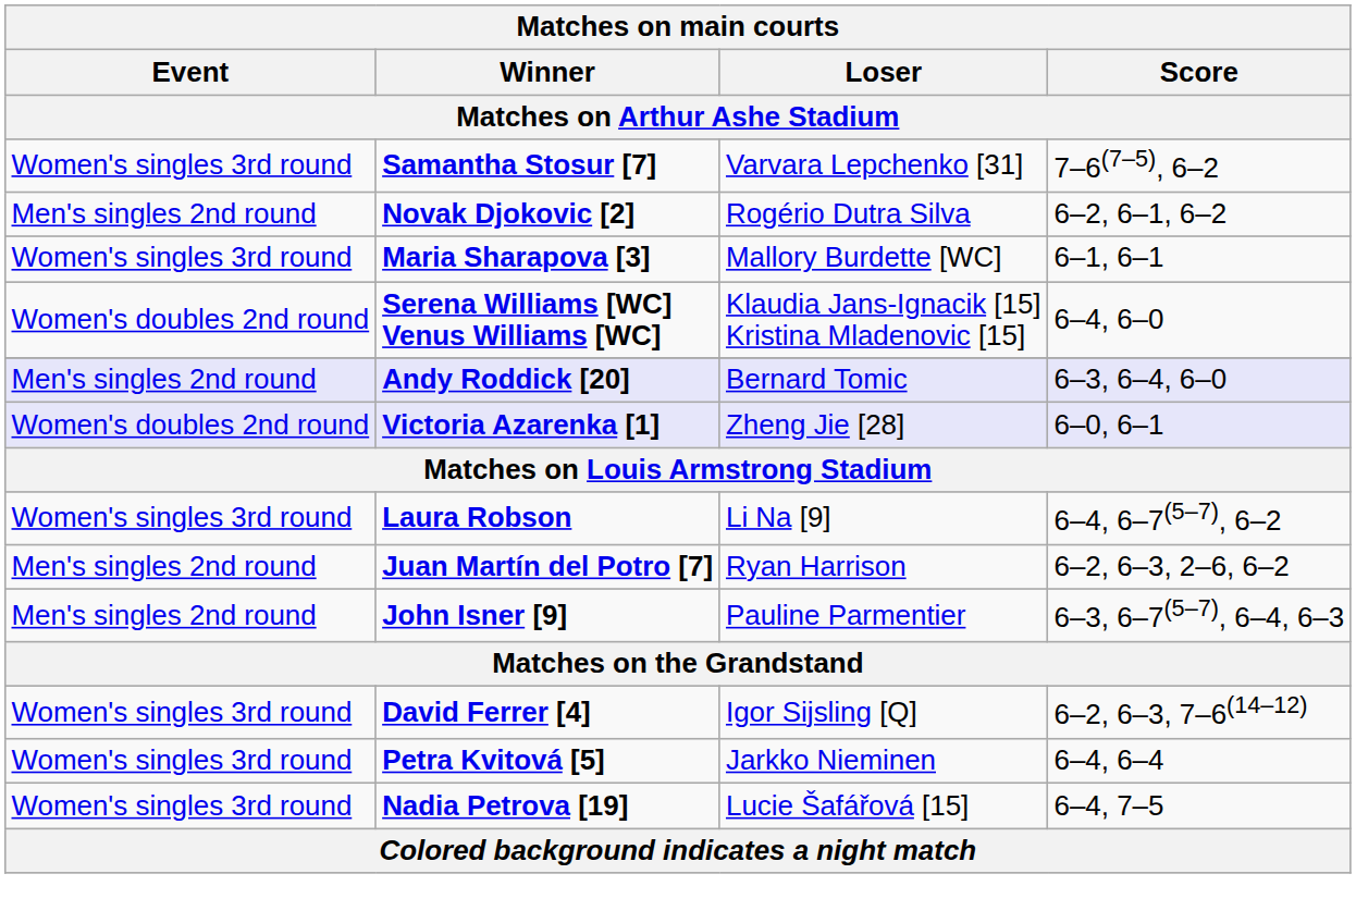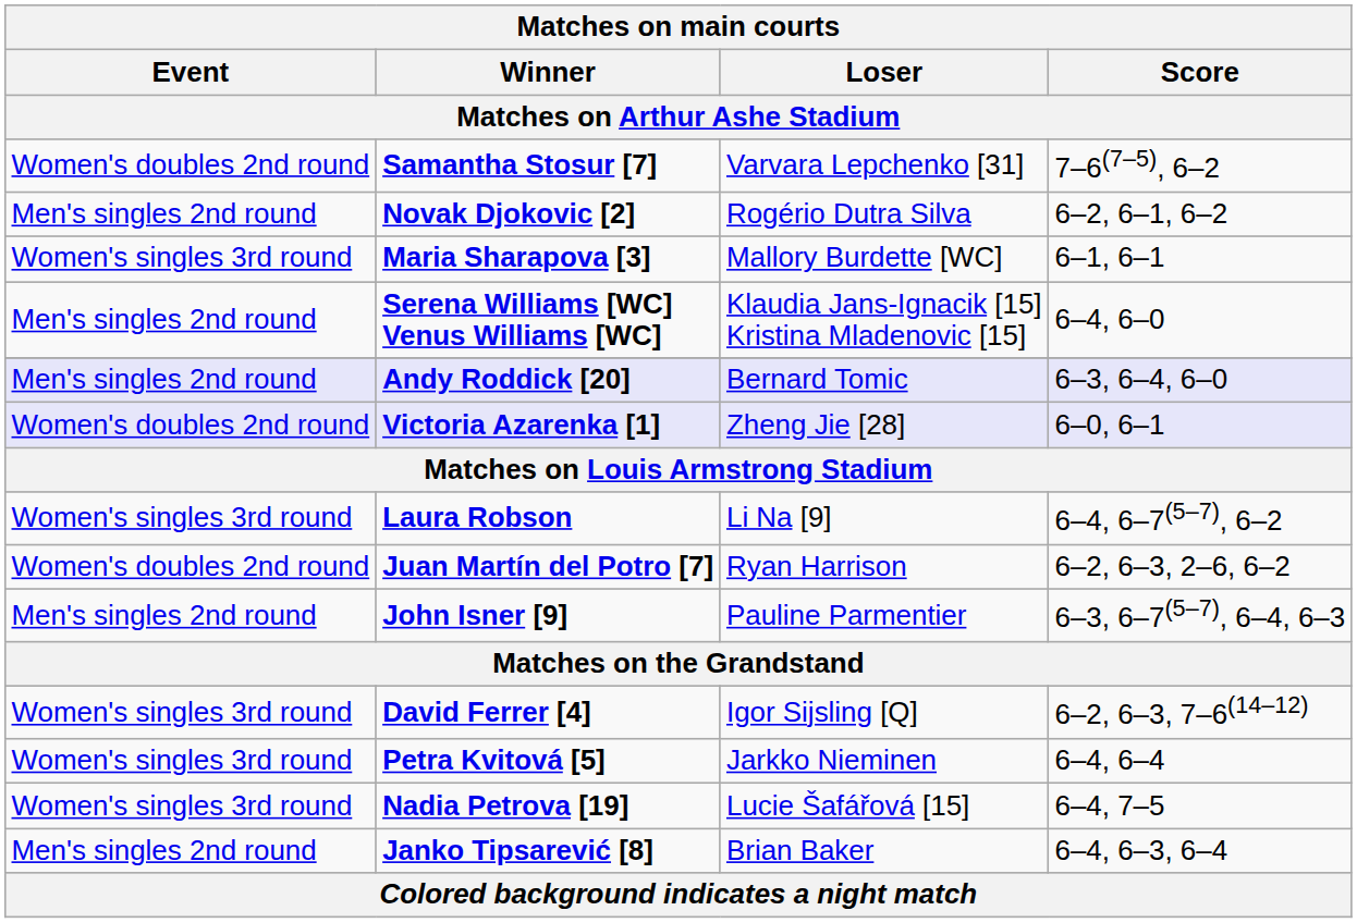 <table class="wikitable collapsible uncollapsed" style=margin:auto>
 <tr>
 <th colspan=4><strong>Matches on main courts</strong></th>
 </tr>
 <tr>
 <th>Event</th>
 <th>Winner</th>
 <th>Loser</th>
 <th>Score</th>
 </tr>
 <tr>
 <th colspan=4><strong>Matches on <a href='#'>Arthur Ashe Stadium</a></strong></th>
 </tr>
 <tr>
-<td><a href='#'>Women's singles 3rd round</a></td>
+<td><a href='#'>Women's doubles 2nd round</a></td>
 <td> <strong><a href='#'>Samantha Stosur</a> [7]</strong></td>
 <td> <a href='#'>Varvara Lepchenko</a> [31]</td>
 <td>7–6<sup>(7–5)</sup>, 6–2</td>
 </tr>
 <tr>
 <td><a href='#'>Men's singles 2nd round</a></td>
 <td> <strong><a href='#'>Novak Djokovic</a> [2]</strong></td>
 <td> <a href='#'>Rogério Dutra Silva</a></td>
 <td>6–2, 6–1, 6–2</td>
 </tr>
 <tr>
 <td><a href='#'>Women's singles 3rd round</a></td>
 <td> <strong><a href='#'>Maria Sharapova</a> [3]</strong></td>
 <td> <a href='#'>Mallory Burdette</a> [WC]</td>
 <td>6–1, 6–1</td>
 </tr>
 <tr>
-<td><a href='#'>Women's doubles 2nd round</a></td>
+<td><a href='#'>Men's singles 2nd round</a></td>
 <td><strong> <a href='#'>Serena Williams</a> [WC]<br> <a href='#'>Venus Williams</a> [WC]</strong></td>
 <td> <a href='#'>Klaudia Jans-Ignacik</a> [15]<br> <a href='#'>Kristina Mladenovic</a> [15]</td>
 <td>6–4, 6–0</td>
 </tr>
 <tr>
 </tr>
 <tr bgcolor=lavender>
 <td><a href='#'>Men's singles 2nd round</a></td>
 <td> <strong><a href='#'>Andy Roddick</a> [20]</strong></td>
 <td> <a href='#'>Bernard Tomic</a></td>
 <td>6–3, 6–4, 6–0</td>
 </tr>
 <tr bgcolor=lavender>
 <td><a href='#'>Women's doubles 2nd round</a></td>
 <td> <strong><a href='#'>Victoria Azarenka</a> [1]</strong></td>
 <td> <a href='#'>Zheng Jie</a> [28]</td>
 <td>6–0, 6–1</td>
 </tr>
 <tr>
 <th colspan=4><strong>Matches on <a href='#'>Louis Armstrong Stadium</a></strong></th>
 </tr>
 <tr>
 <td><a href='#'>Women's singles 3rd round</a></td>
 <td> <strong><a href='#'>Laura Robson</a></strong></td>
 <td> <a href='#'>Li Na</a> [9]</td>
 <td>6–4, 6–7<sup>(5–7)</sup>, 6–2</td>
 </tr>
 <tr>
-<td><a href='#'>Men's singles 2nd round</a></td>
+<td><a href='#'>Women's doubles 2nd round</a></td>
 <td> <strong><a href='#'>Juan Martín del Potro</a> [7]</strong></td>
 <td> <a href='#'>Ryan Harrison</a></td>
 <td>6–2, 6–3, 2–6, 6–2</td>
 </tr>
 <tr>
 <td><a href='#'>Men's singles 2nd round</a></td>
 <td> <strong><a href='#'>John Isner</a>  [9]</strong></td>
 <td> <a href='#'>Pauline Parmentier</a></td>
 <td>6–3, 6–7<sup>(5–7)</sup>, 6–4, 6–3</td>
 </tr>
 <tr>
 <th colspan=4><strong>Matches on the Grandstand</strong></th>
 </tr>
 <tr>
 <td><a href='#'>Women's singles 3rd round</a></td>
 <td> <strong><a href='#'>David Ferrer</a> [4]</strong></td>
 <td> <a href='#'>Igor Sijsling</a> [Q]</td>
 <td>6–2, 6–3, 7–6<sup>(14–12)</sup></td>
 </tr>
 <tr>
 <td><a href='#'>Women's singles 3rd round</a></td>
 <td> <strong><a href='#'>Petra Kvitová</a> [5]</strong></td>
 <td> <a href='#'>Jarkko Nieminen</a></td>
 <td>6–4, 6–4</td>
 </tr>
 <tr>
 <td><a href='#'>Women's singles 3rd round</a></td>
 <td> <strong><a href='#'>Nadia Petrova</a> [19]</strong></td>
 <td> <a href='#'>Lucie Šafářová</a> [15]</td>
 <td>6–4, 7–5</td>
 </tr>
 <tr>
+<td><a href='#'>Men's singles 2nd round</a></td>
+<td> <strong><a href='#'>Janko Tipsarević</a> [8]</strong></td>
+<td> <a href='#'>Brian Baker</a></td>
+<td>6–4, 6–3, 6–4</td>
+</tr>
+<tr>
 <th colspan=4><em>Colored background indicates a night match</em></th>
 </tr>
 </table>
